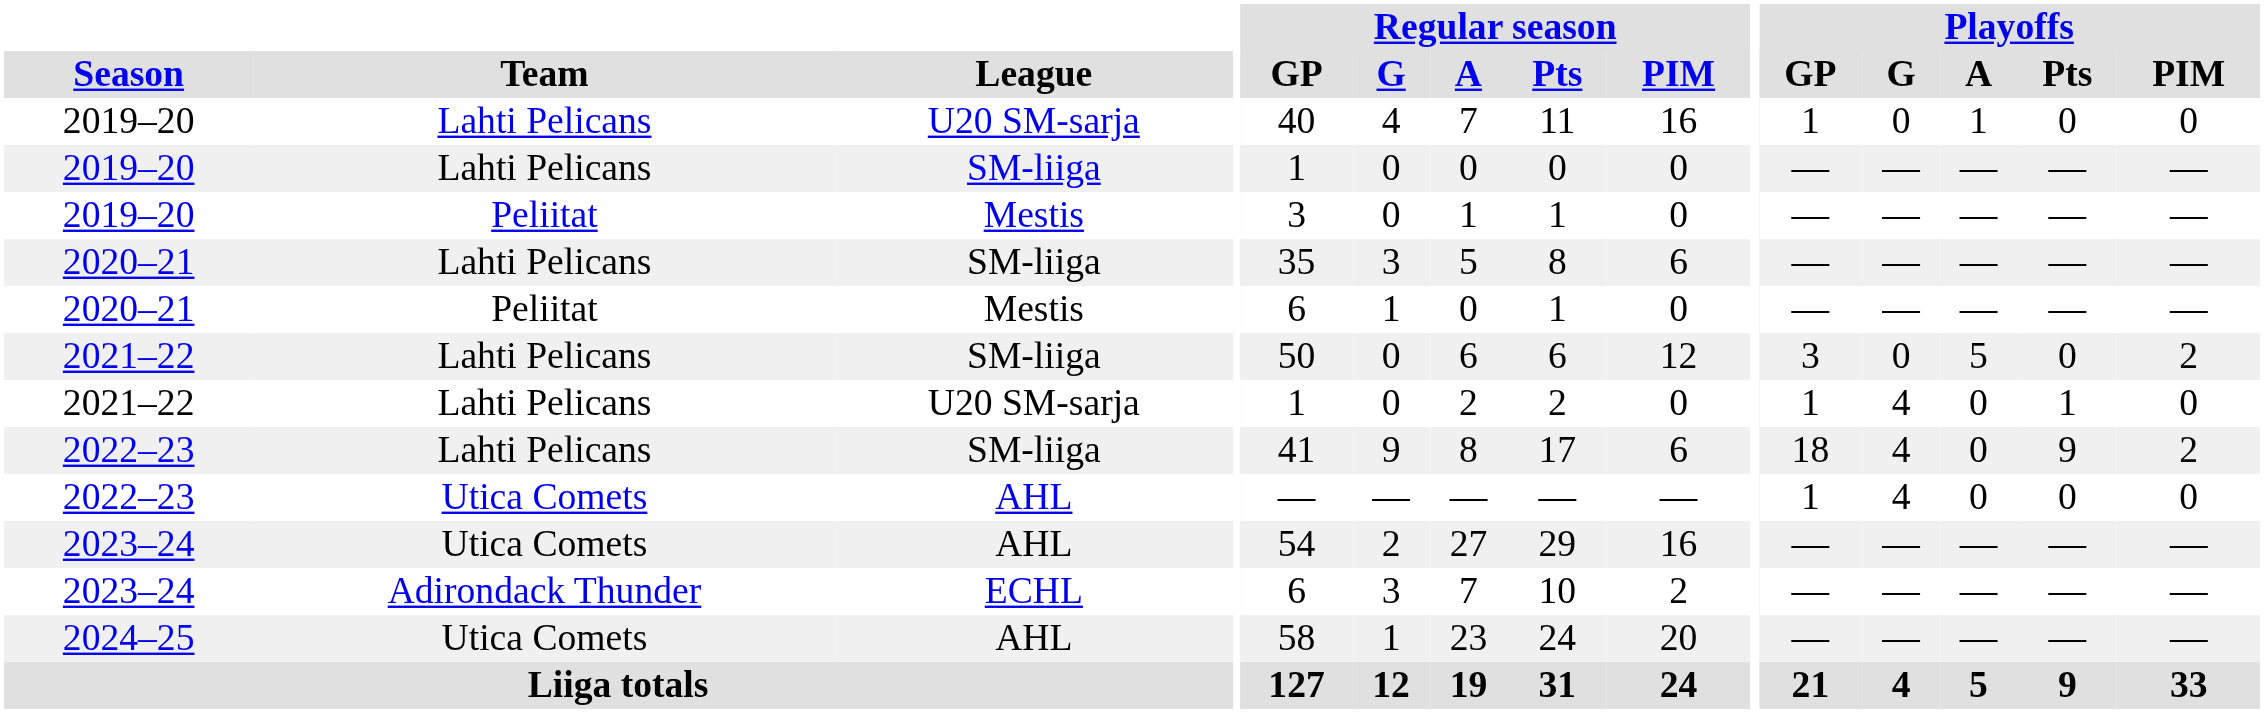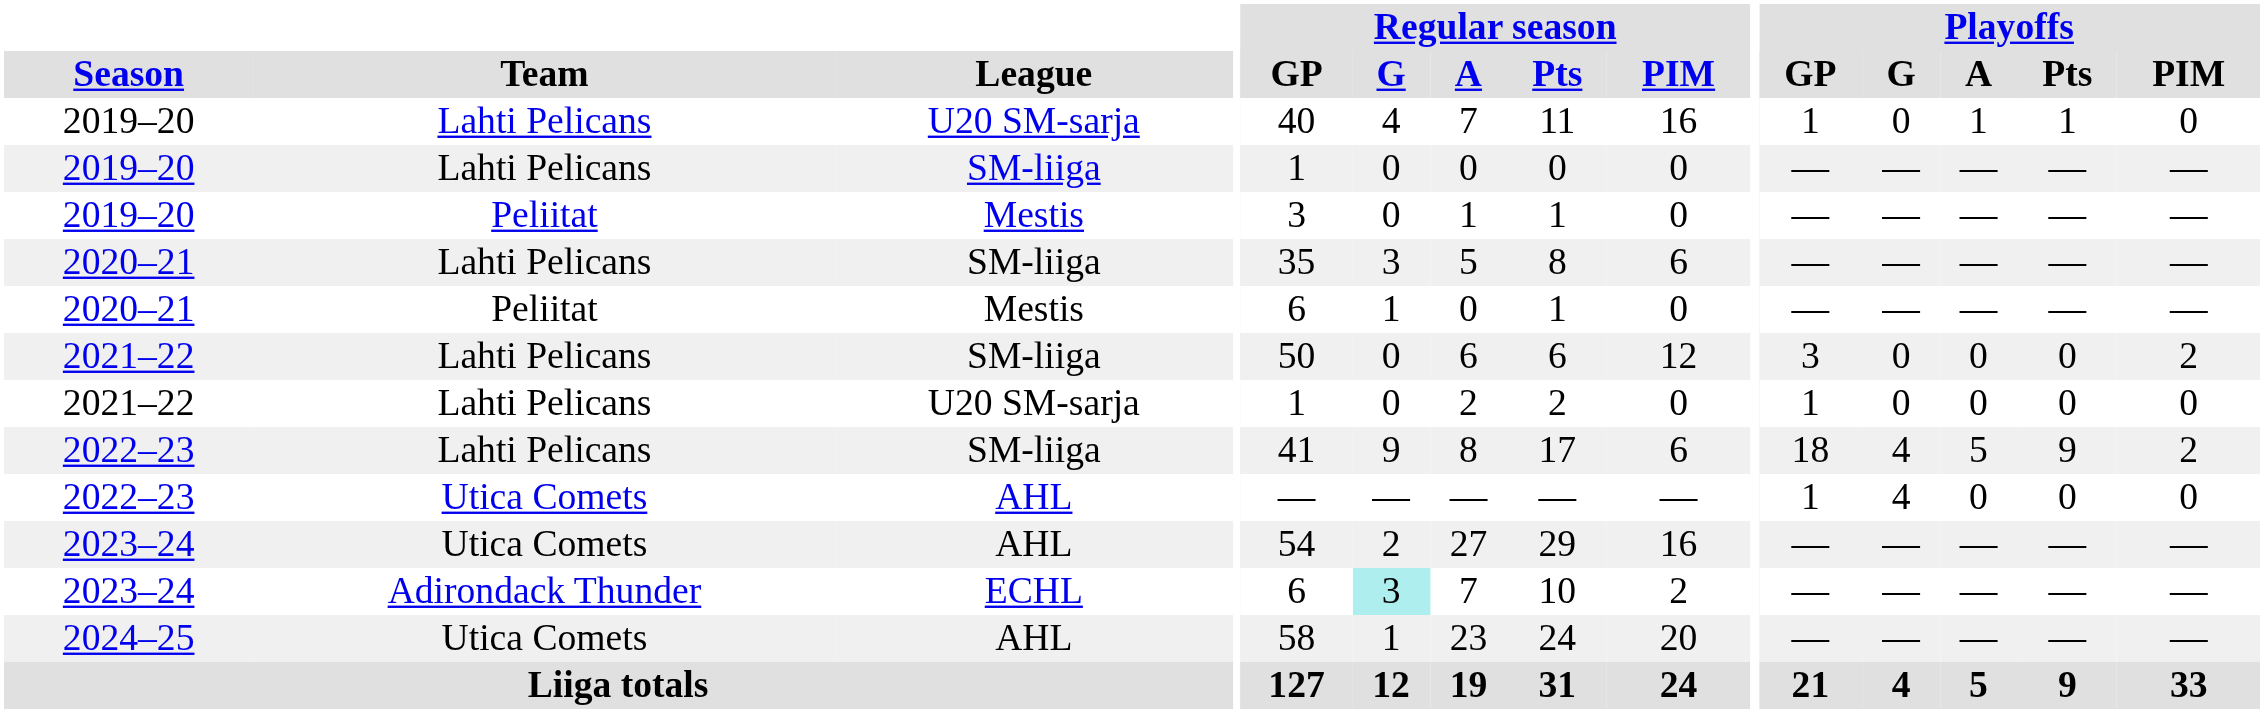 <table border="0" cellpadding="1" cellspacing="0" style="text-align:center; width:60em">
 <tr bgcolor="#e0e0e0">
 <th colspan="3" bgcolor="#ffffff"></th>
 <th rowspan="100" bgcolor="#ffffff"></th>
 <th colspan="5"><a href='#'>Regular season</a></th>
 <th rowspan="100" bgcolor="#ffffff"></th>
 <th colspan="5"><a href='#'>Playoffs</a></th>
 </tr>
 <tr bgcolor="#e0e0e0">
 <th><a href='#'>Season</a></th>
 <th>Team</th>
 <th>League</th>
 <th>GP</th>
 <th><a href='#'>G</a></th>
 <th><a href='#'>A</a></th>
 <th><a href='#'>Pts</a></th>
 <th><a href='#'>PIM</a></th>
 <th>GP</th>
 <th>G</th>
 <th>A</th>
 <th>Pts</th>
 <th>PIM</th>
 </tr>
 <tr>
 <td>2019–20</td>
 <td><a href='#'>Lahti Pelicans</a></td>
 <td><a href='#'>U20 SM-sarja</a></td>
 <td>40</td>
 <td>4</td>
 <td>7</td>
 <td>11</td>
 <td>16</td>
 <td>1</td>
 <td>0</td>
 <td>1</td>
-<td>0</td>
+<td>1</td>
 <td>0</td>
 </tr>
 <tr bgcolor="#f0f0f0">
 <td><a href='#'>2019–20</a></td>
 <td>Lahti Pelicans</td>
 <td><a href='#'>SM-liiga</a></td>
 <td>1</td>
 <td>0</td>
 <td>0</td>
 <td>0</td>
 <td>0</td>
 <td>—</td>
 <td>—</td>
 <td>—</td>
 <td>—</td>
 <td>—</td>
 </tr>
 <tr>
 <td><a href='#'>2019–20</a></td>
 <td><a href='#'>Peliitat</a></td>
 <td><a href='#'>Mestis</a></td>
 <td>3</td>
 <td>0</td>
 <td>1</td>
 <td>1</td>
 <td>0</td>
 <td>—</td>
 <td>—</td>
 <td>—</td>
 <td>—</td>
 <td>—</td>
 </tr>
 <tr bgcolor="#f0f0f0">
 <td><a href='#'>2020–21</a></td>
 <td>Lahti Pelicans</td>
 <td>SM-liiga</td>
 <td>35</td>
 <td>3</td>
 <td>5</td>
 <td>8</td>
 <td>6</td>
 <td>—</td>
 <td>—</td>
 <td>—</td>
 <td>—</td>
 <td>—</td>
 </tr>
 <tr>
 <td><a href='#'>2020–21</a></td>
 <td>Peliitat</td>
 <td>Mestis</td>
 <td>6</td>
 <td>1</td>
 <td>0</td>
 <td>1</td>
 <td>0</td>
 <td>—</td>
 <td>—</td>
 <td>—</td>
 <td>—</td>
 <td>—</td>
 </tr>
 <tr bgcolor="#f0f0f0">
 <td><a href='#'>2021–22</a></td>
 <td>Lahti Pelicans</td>
 <td>SM-liiga</td>
 <td>50</td>
 <td>0</td>
 <td>6</td>
 <td>6</td>
 <td>12</td>
 <td>3</td>
 <td>0</td>
-<td>5</td>
+<td>0</td>
 <td>0</td>
 <td>2</td>
 </tr>
 <tr>
 <td>2021–22</td>
 <td>Lahti Pelicans</td>
 <td>U20 SM-sarja</td>
 <td>1</td>
 <td>0</td>
 <td>2</td>
 <td>2</td>
 <td>0</td>
 <td>1</td>
-<td>4</td>
 <td>0</td>
-<td>1</td>
+<td>0</td>
+<td>0</td>
 <td>0</td>
 </tr>
 <tr bgcolor="#f0f0f0">
 <td><a href='#'>2022–23</a></td>
 <td>Lahti Pelicans</td>
 <td>SM-liiga</td>
 <td>41</td>
 <td>9</td>
 <td>8</td>
 <td>17</td>
 <td>6</td>
 <td>18</td>
 <td>4</td>
-<td>0</td>
+<td>5</td>
 <td>9</td>
 <td>2</td>
 </tr>
 <tr>
 <td><a href='#'>2022–23</a></td>
 <td><a href='#'>Utica Comets</a></td>
 <td><a href='#'>AHL</a></td>
 <td>—</td>
 <td>—</td>
 <td>—</td>
 <td>—</td>
 <td>—</td>
 <td>1</td>
 <td>4</td>
 <td>0</td>
 <td>0</td>
 <td>0</td>
 </tr>
 <tr bgcolor="f0f0f0">
 <td><a href='#'>2023–24</a></td>
 <td>Utica Comets</td>
 <td>AHL</td>
 <td>54</td>
 <td>2</td>
 <td>27</td>
 <td>29</td>
 <td>16</td>
 <td>—</td>
 <td>—</td>
 <td>—</td>
 <td>—</td>
 <td>—</td>
 </tr>
 <tr>
 <td><a href='#'>2023–24</a></td>
 <td><a href='#'>Adirondack Thunder</a></td>
 <td><a href='#'>ECHL</a></td>
 <td>6</td>
-<td>3</td>
+<td style="background: paleturquoise;">3</td>
 <td>7</td>
 <td>10</td>
 <td>2</td>
 <td>—</td>
 <td>—</td>
 <td>—</td>
 <td>—</td>
 <td>—</td>
 </tr>
 <tr bgcolor="f0f0f0">
 <td><a href='#'>2024–25</a></td>
 <td>Utica Comets</td>
 <td>AHL</td>
 <td>58</td>
 <td>1</td>
 <td>23</td>
 <td>24</td>
 <td>20</td>
 <td>—</td>
 <td>—</td>
 <td>—</td>
 <td>—</td>
 <td>—</td>
 </tr>
 <tr bgcolor="#e0e0e0">
 <th colspan="3">Liiga totals</th>
 <th>127</th>
 <th>12</th>
 <th>19</th>
 <th>31</th>
 <th>24</th>
 <th>21</th>
 <th>4</th>
 <th>5</th>
 <th>9</th>
 <th>33</th>
 </tr>
 </table>
